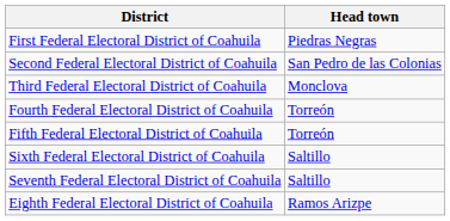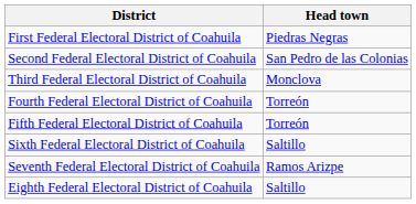 <table class="wikitable">
 <tr>
 <th><strong>District</strong></th>
 <th><strong>Head town</strong></th>
 </tr>
 <tr>
 <td><a href='#'>First Federal Electoral District of Coahuila</a></td>
 <td><a href='#'>Piedras Negras</a></td>
 </tr>
 <tr>
 <td><a href='#'>Second Federal Electoral District of Coahuila</a></td>
 <td><a href='#'>San Pedro de las Colonias</a></td>
 </tr>
 <tr>
 <td><a href='#'>Third Federal Electoral District of Coahuila</a></td>
 <td><a href='#'>Monclova</a></td>
 </tr>
 <tr>
 <td><a href='#'>Fourth Federal Electoral District of Coahuila</a></td>
 <td><a href='#'>Torreón</a></td>
 </tr>
 <tr>
 <td><a href='#'>Fifth Federal Electoral District of Coahuila</a></td>
 <td><a href='#'>Torreón</a></td>
 </tr>
 <tr>
 <td><a href='#'>Sixth Federal Electoral District of Coahuila</a></td>
 <td><a href='#'>Saltillo</a></td>
 </tr>
 <tr>
 <td><a href='#'>Seventh Federal Electoral District of Coahuila</a></td>
-<td><a href='#'>Saltillo</a></td>
+<td><a href='#'>Ramos Arizpe</a></td>
 </tr>
 <tr>
 <td><a href='#'>Eighth Federal Electoral District of Coahuila</a></td>
-<td><a href='#'>Ramos Arizpe</a></td>
+<td><a href='#'>Saltillo</a></td>
 </tr>
 </table>
